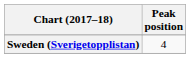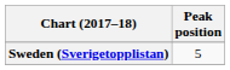 <table class="wikitable sortable plainrowheaders" style="text-align:center">
 <tr>
 <th>Chart (2017–18)</th>
 <th>Peak<br>position</th>
 </tr>
 <tr>
 </tr>
 <tr>
 <th scope="row">Sweden (<a href='#'>Sverigetopplistan</a>)</th>
-<td>4</td>
+<td>5</td>
 </tr>
 <tr>
 </tr>
 </table>
